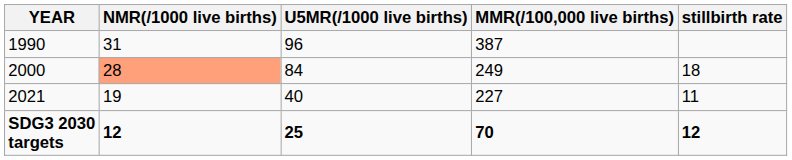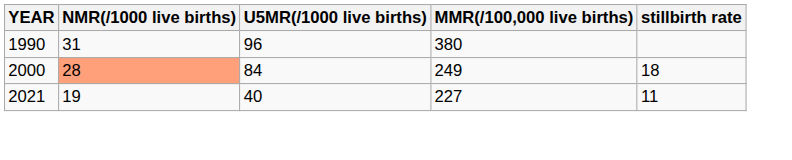 <table class="wikitable">
 <tr>
 <th>YEAR</th>
 <th>NMR(/1000 live births)</th>
 <th>U5MR(/1000 live births)</th>
 <th>MMR(/100,000 live births)</th>
 <th>stillbirth rate</th>
 </tr>
 <tr>
 <td>1990</td>
 <td>31</td>
 <td>96</td>
-<td>387</td>
+<td>380</td>
 <td></td>
 </tr>
 <tr>
 <td>2000</td>
 <td style="background: lightsalmon;">28</td>
 <td>84</td>
 <td>249</td>
 <td>18</td>
 </tr>
 <tr>
 <td>2021</td>
 <td>19</td>
 <td>40</td>
 <td>227</td>
 <td>11</td>
 </tr>
-<tr>
-<td><strong>SDG3 2030</strong><br><strong>targets</strong></td>
-<td><strong>12</strong></td>
-<td><strong>25</strong></td>
-<td><strong>70</strong></td>
-<td><strong>12</strong></td>
-</tr>
 </table>
